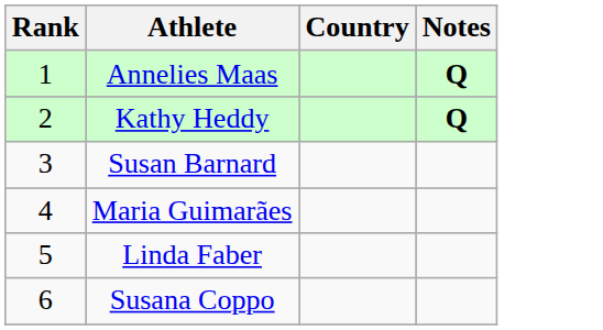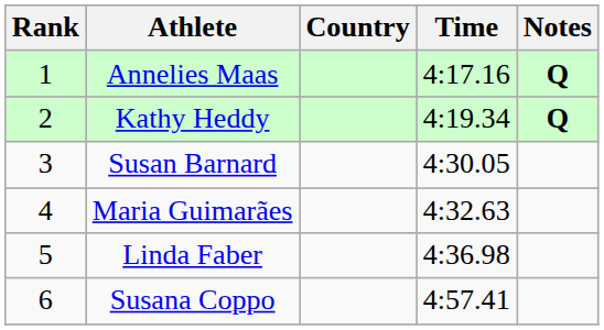 <table class="wikitable sortable" style="text-align:center">
 <tr>
 <th>Rank</th>
 <th>Athlete</th>
 <th>Country</th>
+<th>Time</th>
 <th>Notes</th>
 </tr>
 <tr bgcolor=ccffcc>
 <td>1</td>
 <td><a href='#'>Annelies Maas</a></td>
 <td align=left></td>
+<td>4:17.16</td>
 <td><strong>Q </strong></td>
 </tr>
 <tr bgcolor=ccffcc>
 <td>2</td>
 <td><a href='#'>Kathy Heddy</a></td>
 <td align=left></td>
+<td>4:19.34</td>
 <td><strong>Q </strong></td>
 </tr>
 <tr>
 <td>3</td>
 <td><a href='#'>Susan Barnard</a></td>
 <td align=left></td>
+<td>4:30.05</td>
 <td><strong> </strong></td>
 </tr>
 <tr>
 <td>4</td>
 <td><a href='#'>Maria Guimarães</a></td>
 <td align=left></td>
+<td>4:32.63</td>
 <td><strong> </strong></td>
 </tr>
 <tr>
 <td>5</td>
 <td><a href='#'>Linda Faber</a></td>
 <td align=left></td>
+<td>4:36.98</td>
 <td><strong> </strong></td>
 </tr>
 <tr>
 <td>6</td>
 <td><a href='#'>Susana Coppo</a></td>
 <td align=left></td>
+<td>4:57.41</td>
 <td><strong> </strong></td>
 </tr>
 </table>
